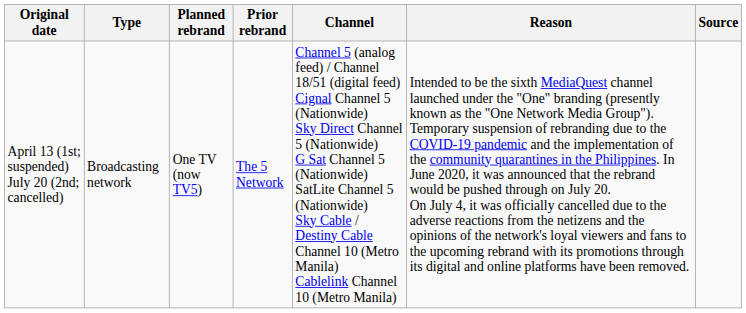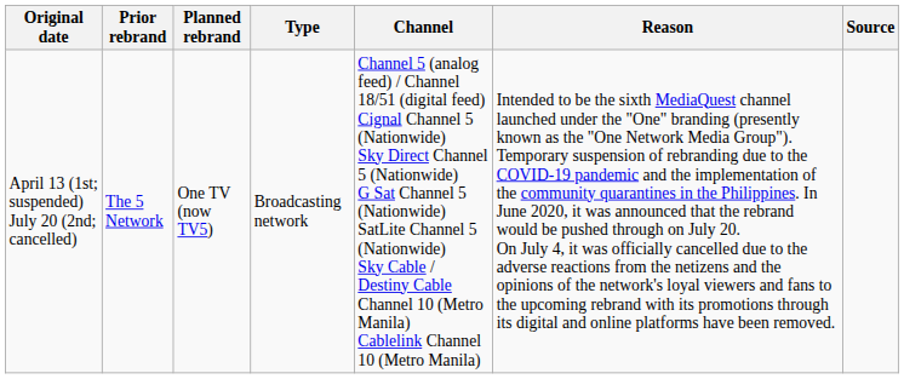 <table class="wikitable">
 <tr>
 <th>Original date</th>
+<th>Prior rebrand</th>
+<th>Planned rebrand</th>
 <th>Type</th>
-<th>Planned rebrand</th>
-<th>Prior rebrand</th>
 <th>Channel</th>
 <th>Reason</th>
 <th>Source</th>
 </tr>
 <tr>
 <td>April 13 (1st; suspended)<br>July 20 (2nd; cancelled)</td>
+<td><a href='#'>The 5 Network</a></td>
+<td>One TV (now <a href='#'>TV5</a>)</td>
 <td>Broadcasting network</td>
-<td>One TV (now <a href='#'>TV5</a>)</td>
-<td><a href='#'>The 5 Network</a></td>
 <td><a href='#'>Channel 5</a> (analog feed) / Channel 18/51 (digital feed)<br><a href='#'>Cignal</a> Channel 5 (Nationwide)<br><a href='#'>Sky Direct</a> Channel 5 (Nationwide)<br><a href='#'>G Sat</a> Channel 5 (Nationwide)<br>SatLite Channel 5 (Nationwide)<br><a href='#'>Sky Cable</a> / <a href='#'>Destiny Cable</a> Channel 10 (Metro Manila)<br><a href='#'>Cablelink</a> Channel 10 (Metro Manila)</td>
 <td>Intended to be the sixth <a href='#'>MediaQuest</a> channel launched under the "One" branding (presently known as the "One Network Media Group").<br>Temporary suspension of rebranding due to the <a href='#'>COVID-19 pandemic</a> and the implementation of the <a href='#'>community quarantines in the Philippines</a>. In June 2020, it was announced that the rebrand would be pushed through on July 20.<br>On July 4, it was officially cancelled due to the adverse reactions from the netizens and the opinions of the network's loyal viewers and fans to the upcoming rebrand with its promotions through its digital and online platforms have been removed.</td>
 <td></td>
 </tr>
 </table>
